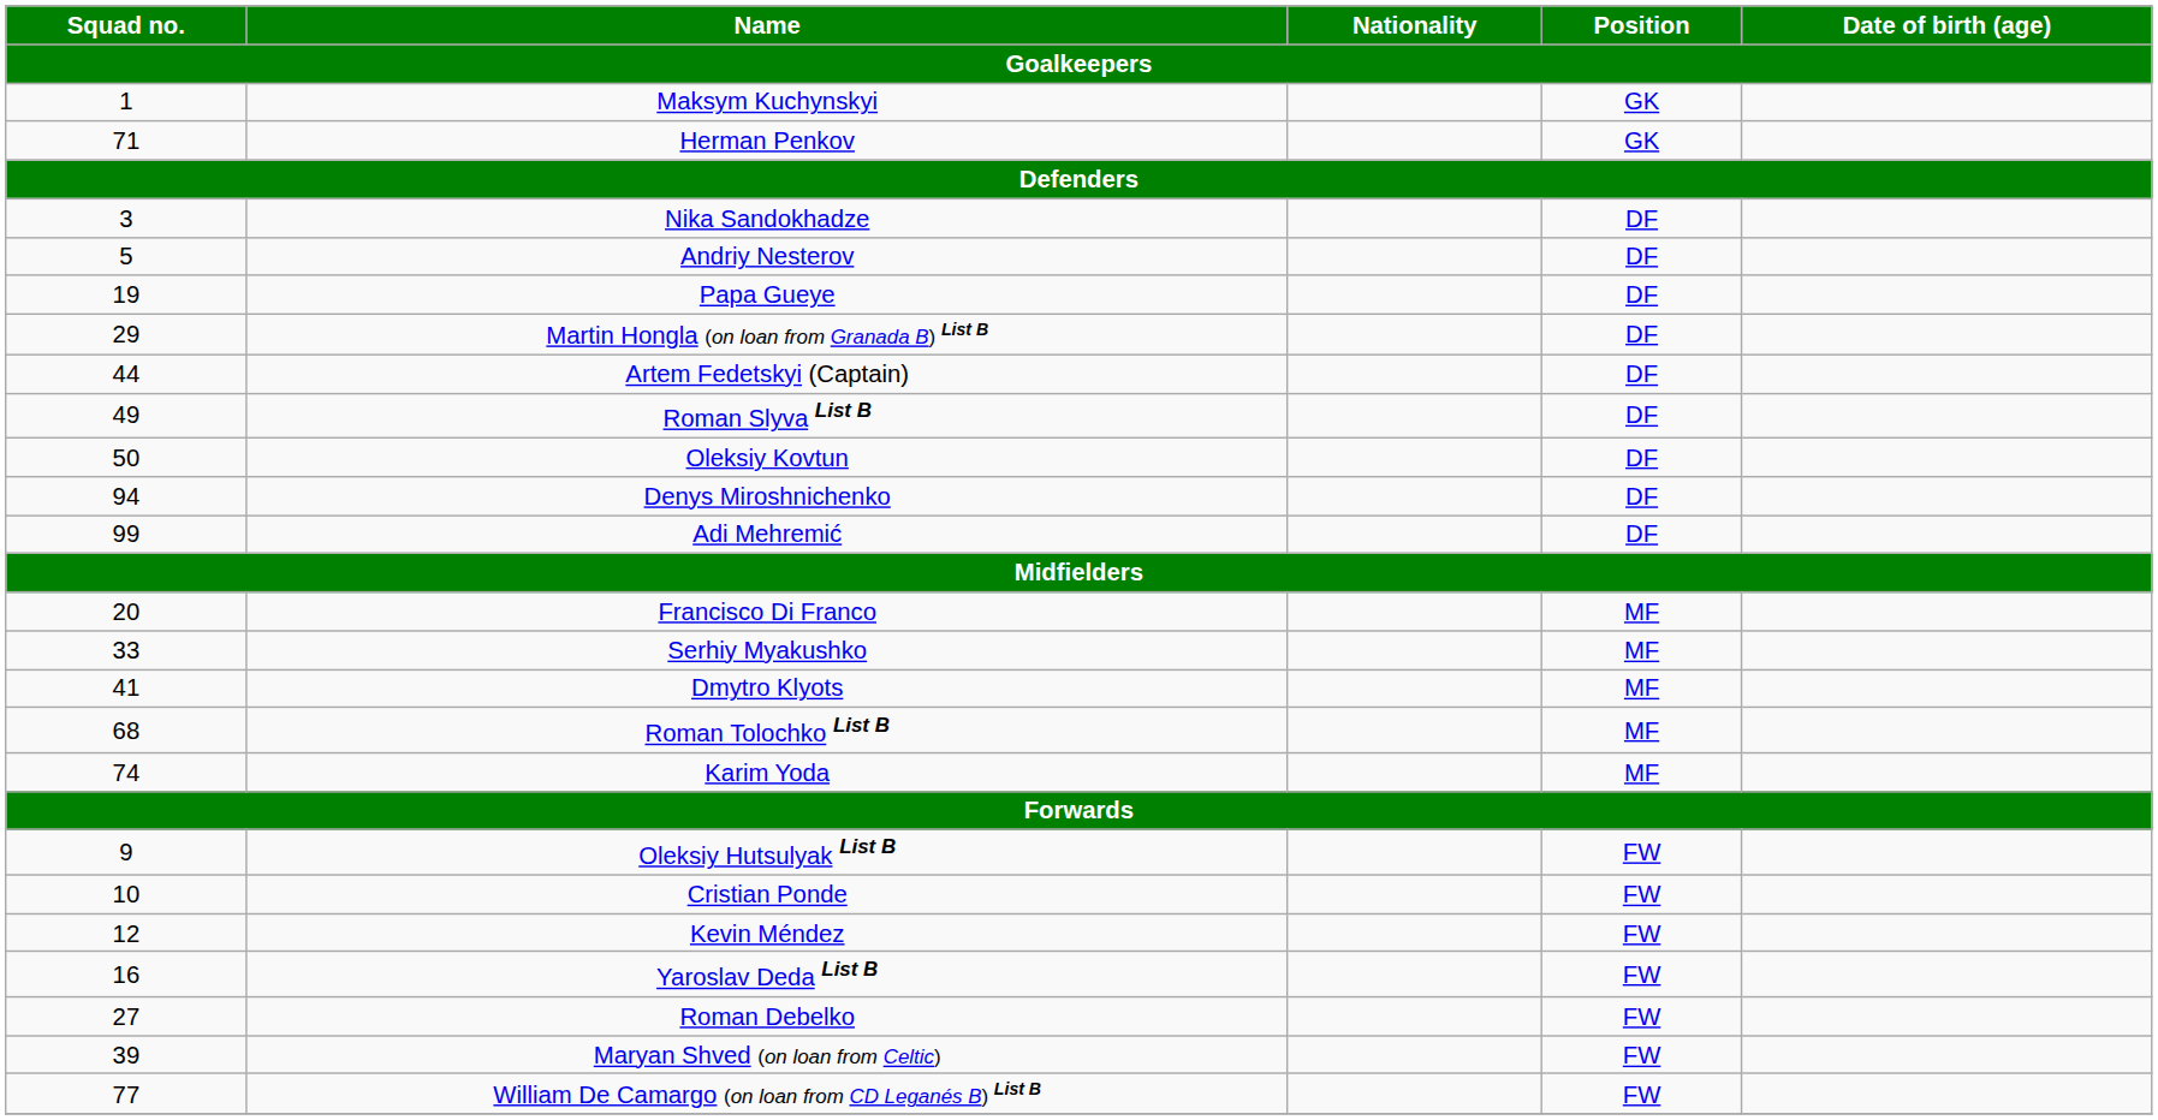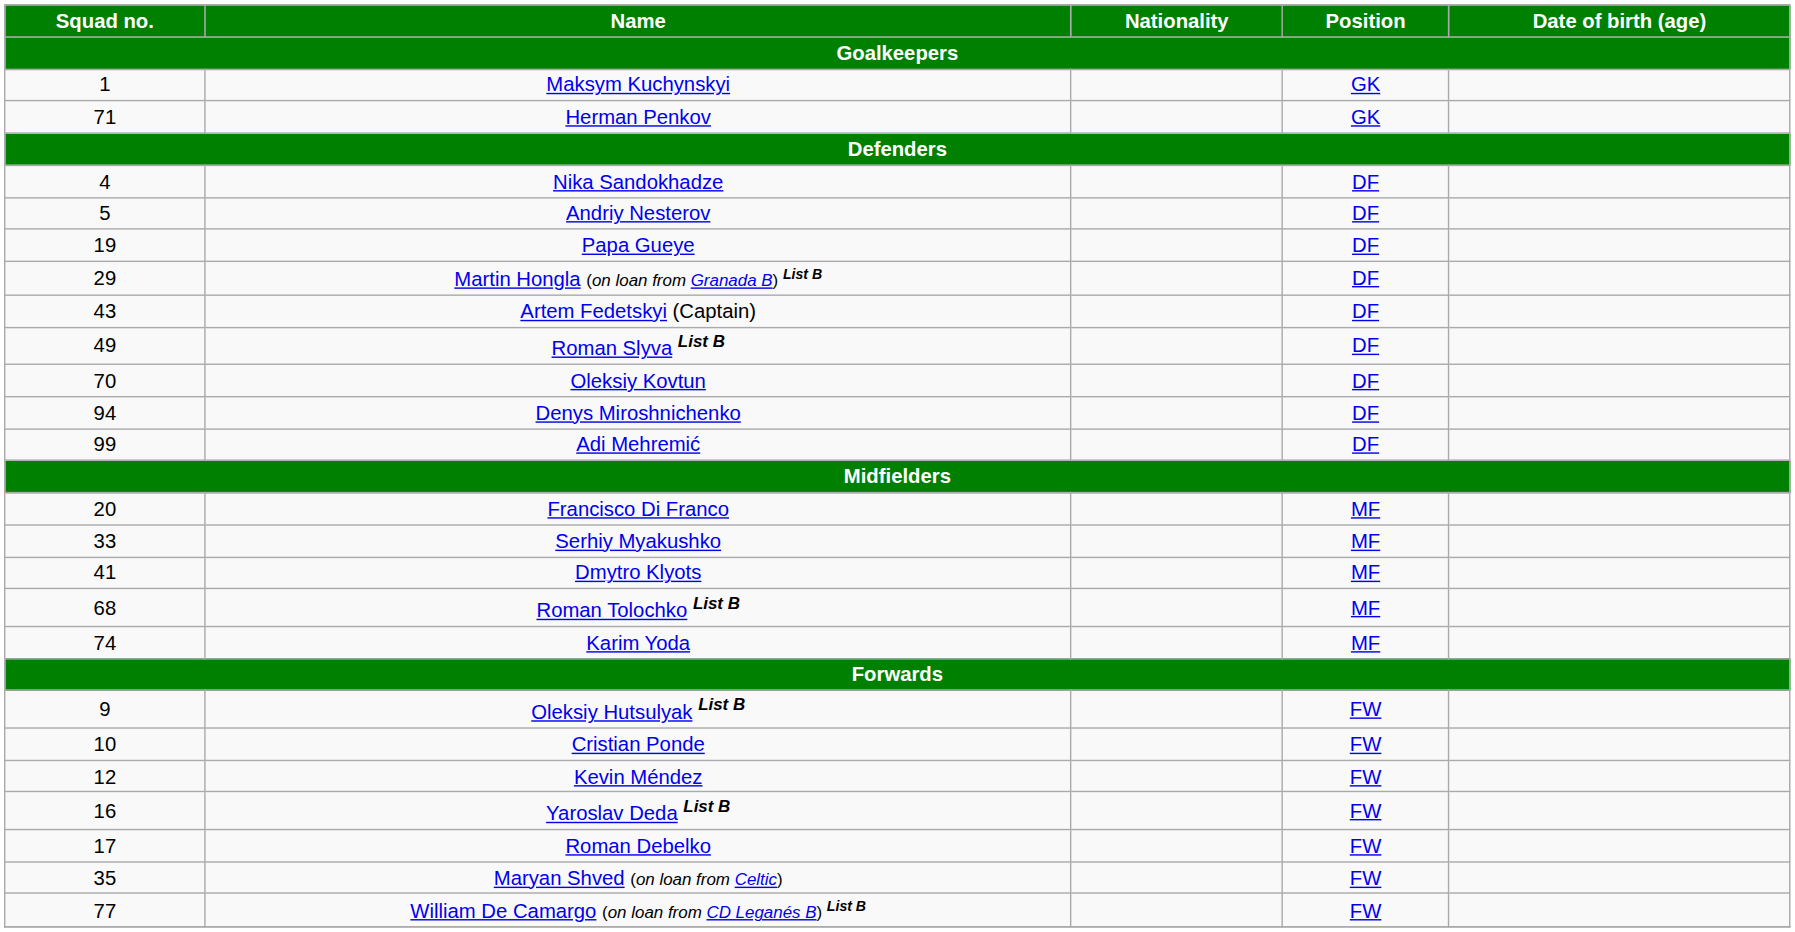 <table class="wikitable" style="text-align:center; font-size:90%; width:80%">
 <tr>
 <th style="background:green; color:white; text-align:center">Squad no.</th>
 <th style="background:green; color:white; text-align:center">Name</th>
 <th style="background:green; color:white; text-align:center">Nationality</th>
 <th style="background:green; color:white; text-align:center">Position</th>
 <th style="background:green; color:white; text-align:center">Date of birth (age)</th>
 </tr>
 <tr>
 <th colspan="6" style="background:green; color:white; text-align:center">Goalkeepers</th>
 </tr>
 <tr>
 <td>1</td>
 <td><a href='#'>Maksym Kuchynskyi</a></td>
 <td></td>
 <td><a href='#'>GK</a></td>
 <td></td>
 </tr>
 <tr>
 <td>71</td>
 <td><a href='#'>Herman Penkov</a></td>
 <td></td>
 <td><a href='#'>GK</a></td>
 <td></td>
 </tr>
 <tr>
 <th colspan="6" style="background:green; color:white; text-align:center">Defenders</th>
 </tr>
 <tr>
-<td>3</td>
+<td>4</td>
 <td><a href='#'>Nika Sandokhadze</a></td>
 <td></td>
 <td><a href='#'>DF</a></td>
 <td></td>
 </tr>
 <tr>
 <td>5</td>
 <td><a href='#'>Andriy Nesterov</a></td>
 <td></td>
 <td><a href='#'>DF</a></td>
 <td></td>
 </tr>
 <tr>
 <td>19</td>
 <td><a href='#'>Papa Gueye</a></td>
 <td></td>
 <td><a href='#'>DF</a></td>
 <td></td>
 </tr>
 <tr>
 <td>29</td>
 <td><a href='#'>Martin Hongla</a> <small> (<em>on loan from <a href='#'>Granada B</a></em>) <sup><strong><em>List B</em></strong></sup></small></td>
 <td></td>
 <td><a href='#'>DF</a></td>
 <td></td>
 </tr>
 <tr>
-<td>44</td>
+<td>43</td>
 <td><a href='#'>Artem Fedetskyi</a> (Captain)</td>
 <td></td>
 <td><a href='#'>DF</a></td>
 <td></td>
 </tr>
 <tr>
 <td>49</td>
 <td><a href='#'>Roman Slyva</a> <sup><strong><em>List B</em></strong></sup></td>
 <td></td>
 <td><a href='#'>DF</a></td>
 <td></td>
 </tr>
 <tr>
-<td>50</td>
+<td>70</td>
 <td><a href='#'>Oleksiy Kovtun</a></td>
 <td></td>
 <td><a href='#'>DF</a></td>
 <td></td>
 </tr>
 <tr>
 <td>94</td>
 <td><a href='#'>Denys Miroshnichenko</a></td>
 <td></td>
 <td><a href='#'>DF</a></td>
 <td></td>
 </tr>
 <tr>
 <td>99</td>
 <td><a href='#'>Adi Mehremić</a></td>
 <td></td>
 <td><a href='#'>DF</a></td>
 <td></td>
 </tr>
 <tr>
 <th colspan="6" style="background:green; color:white; text-align:center">Midfielders</th>
 </tr>
 <tr>
 <td>20</td>
 <td><a href='#'>Francisco Di Franco</a></td>
 <td></td>
 <td><a href='#'>MF</a></td>
 <td></td>
 </tr>
 <tr>
 <td>33</td>
 <td><a href='#'>Serhiy Myakushko</a></td>
 <td></td>
 <td><a href='#'>MF</a></td>
 <td></td>
 </tr>
 <tr>
 <td>41</td>
 <td><a href='#'>Dmytro Klyots</a></td>
 <td></td>
 <td><a href='#'>MF</a></td>
 <td></td>
 </tr>
 <tr>
 <td>68</td>
 <td><a href='#'>Roman Tolochko</a> <sup><strong><em>List B</em></strong></sup></td>
 <td></td>
 <td><a href='#'>MF</a></td>
 <td></td>
 </tr>
 <tr>
 <td>74</td>
 <td><a href='#'>Karim Yoda</a></td>
 <td></td>
 <td><a href='#'>MF</a></td>
 <td></td>
 </tr>
 <tr>
 <th colspan="7" style="background:green; color:white; text-align:center">Forwards</th>
 </tr>
 <tr>
 <td>9</td>
 <td><a href='#'>Oleksiy Hutsulyak</a> <sup><strong><em>List B</em></strong></sup></td>
 <td></td>
 <td><a href='#'>FW</a></td>
 <td></td>
 </tr>
 <tr>
 <td>10</td>
 <td><a href='#'>Cristian Ponde</a></td>
 <td></td>
 <td><a href='#'>FW</a></td>
 <td></td>
 </tr>
 <tr>
 <td>12</td>
 <td><a href='#'>Kevin Méndez</a></td>
 <td></td>
 <td><a href='#'>FW</a></td>
 <td></td>
 </tr>
 <tr>
 <td>16</td>
 <td><a href='#'>Yaroslav Deda</a> <sup><strong><em>List B</em></strong></sup></td>
 <td></td>
 <td><a href='#'>FW</a></td>
 <td></td>
 </tr>
 <tr>
-<td>27</td>
+<td>17</td>
 <td><a href='#'>Roman Debelko</a></td>
 <td></td>
 <td><a href='#'>FW</a></td>
 <td></td>
 </tr>
 <tr>
-<td>39</td>
+<td>35</td>
 <td><a href='#'>Maryan Shved</a> <small> (<em>on loan from <a href='#'>Celtic</a></em>)</small></td>
 <td></td>
 <td><a href='#'>FW</a></td>
 <td></td>
 </tr>
 <tr>
 <td>77</td>
 <td><a href='#'>William De Camargo</a> <small> (<em>on loan from <a href='#'>CD Leganés B</a></em>) <sup><strong><em>List B</em></strong></sup></small></td>
 <td></td>
 <td><a href='#'>FW</a></td>
 <td></td>
 </tr>
 <tr>
 </tr>
 </table>
